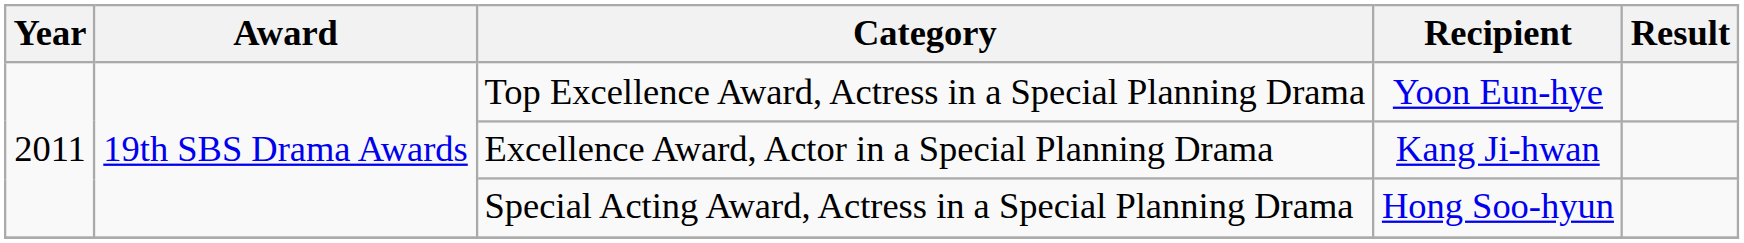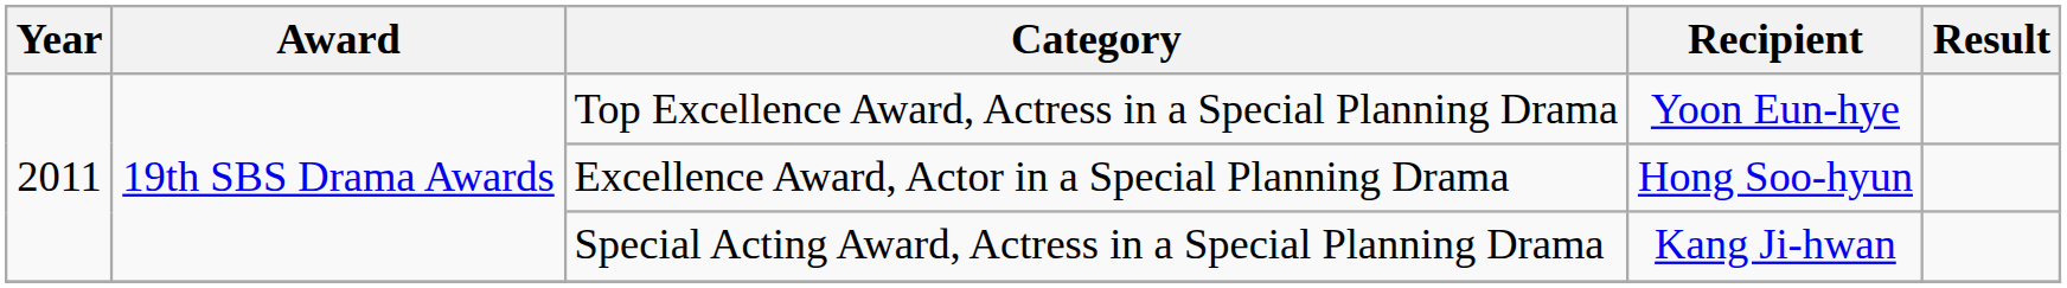 <table class="wikitable">
 <tr>
 <th>Year</th>
 <th>Award</th>
 <th>Category</th>
 <th>Recipient</th>
 <th>Result</th>
 </tr>
 <tr>
 <td rowspan="3" style="text-align:center;">2011</td>
 <td rowspan="3"><a href='#'>19th SBS Drama Awards</a></td>
 <td>Top Excellence Award, Actress in a Special Planning Drama</td>
 <td style="text-align:center;"><a href='#'>Yoon Eun-hye</a></td>
 <td></td>
 </tr>
 <tr>
 <td>Excellence Award, Actor in a Special Planning Drama</td>
-<td style="text-align:center;"><a href='#'>Kang Ji-hwan</a></td>
+<td style="text-align:center;"><a href='#'>Hong Soo-hyun</a></td>
 <td></td>
 </tr>
 <tr>
 <td>Special Acting Award, Actress in a Special Planning Drama</td>
-<td style="text-align:center;"><a href='#'>Hong Soo-hyun</a></td>
+<td style="text-align:center;"><a href='#'>Kang Ji-hwan</a></td>
 <td></td>
 </tr>
 <tr>
 </tr>
 </table>
